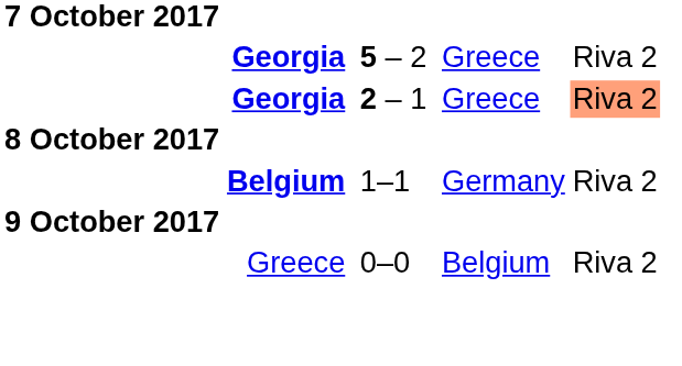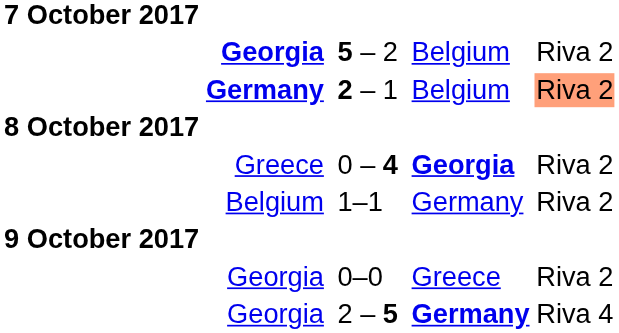 <table>
 <tr>
 <td><strong>7 October 2017</strong></td>
 </tr>
 <tr>
 <td></td>
 <td align=right><strong><a href='#'>Georgia</a></strong></td>
 <td></td>
 <td><strong>5</strong> – 2</td>
 <td></td>
-<td><a href='#'>Greece</a></td>
+<td><a href='#'>Belgium</a></td>
 <td>Riva 2</td>
 <td></td>
 </tr>
 <tr>
 <td></td>
-<td align=right><strong><a href='#'>Georgia</a></strong></td>
+<td align=right><strong><a href='#'>Germany</a></strong></td>
 <td></td>
 <td><strong>2</strong> – 1</td>
 <td></td>
-<td><a href='#'>Greece</a></td>
+<td><a href='#'>Belgium</a></td>
 <td style="background: lightsalmon;">Riva 2</td>
 <td></td>
 </tr>
 <tr>
 <td><strong>8 October 2017</strong></td>
 </tr>
 <tr>
 <td></td>
-<td align=right><strong><a href='#'>Belgium</a></strong></td>
+<td align=right><a href='#'>Greece</a></td>
+<td></td>
+<td>0 – <strong>4</strong></td>
+<td></td>
+<td><strong><a href='#'>Georgia</a></strong></td>
+<td>Riva 2</td>
+<td></td>
+</tr>
+<tr>
+<td></td>
+<td align=right><a href='#'>Belgium</a></td>
 <td></td>
 <td>1–1</td>
 <td></td>
 <td><a href='#'>Germany</a></td>
 <td>Riva 2</td>
 <td></td>
 </tr>
 <tr>
 <td><strong>9 October 2017</strong></td>
 </tr>
 <tr>
 <td></td>
-<td align=right><a href='#'>Greece</a></td>
+<td align=right><a href='#'>Georgia</a></td>
 <td></td>
 <td>0–0</td>
 <td></td>
-<td><a href='#'>Belgium</a></td>
+<td><a href='#'>Greece</a></td>
 <td>Riva 2</td>
 <td></td>
 </tr>
+<tr>
+<td></td>
+<td align=right><a href='#'>Georgia</a></td>
+<td></td>
+<td>2 – <strong>5</strong></td>
+<td></td>
+<td><strong><a href='#'>Germany</a></strong></td>
+<td>Riva 4</td>
+<td></td>
+</tr>
 </table>
